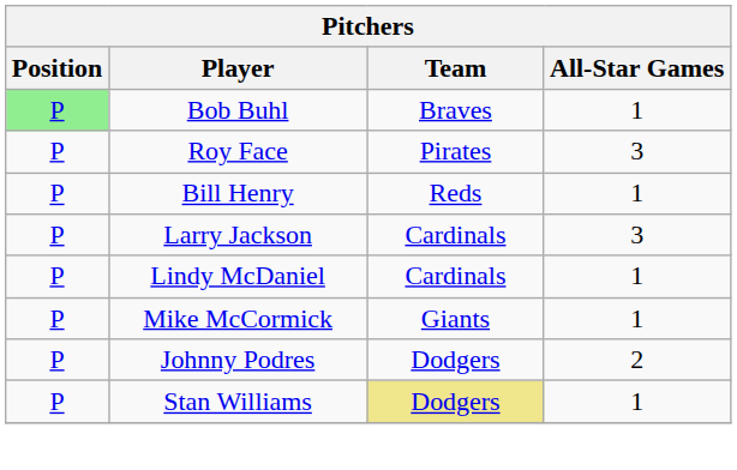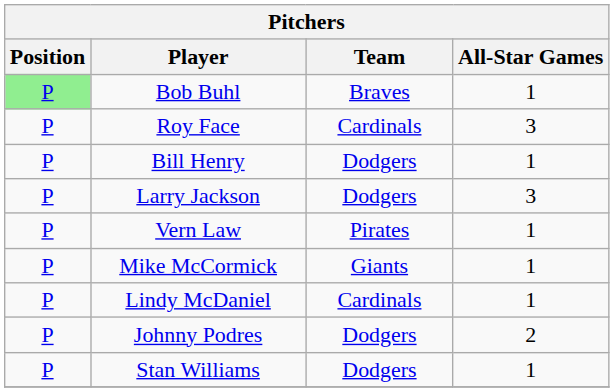 <table class="wikitable" style="font-size: 100%; text-align:right;">
 <tr>
 <th colspan="4">Pitchers</th>
 </tr>
 <tr>
 <th>Position</th>
 <th width="150">Player</th>
 <th width="100">Team</th>
 <th>All-Star Games</th>
 </tr>
 <tr>
 <td align="center" style="background: lightgreen;"><a href='#'>P</a></td>
 <td align="center"><a href='#'>Bob Buhl</a></td>
 <td align="center"><a href='#'>Braves</a></td>
 <td align="center">1</td>
 </tr>
 <tr>
 <td align="center"><a href='#'>P</a></td>
 <td align="center"><a href='#'>Roy Face</a></td>
-<td align="center"><a href='#'>Pirates</a></td>
+<td align="center"><a href='#'>Cardinals</a></td>
 <td align="center">3</td>
 </tr>
 <tr>
 <td align="center"><a href='#'>P</a></td>
 <td align="center"><a href='#'>Bill Henry</a></td>
-<td align="center"><a href='#'>Reds</a></td>
+<td align="center"><a href='#'>Dodgers</a></td>
 <td align="center">1</td>
 </tr>
 <tr>
 <td align="center"><a href='#'>P</a></td>
 <td align="center"><a href='#'>Larry Jackson</a></td>
-<td align="center"><a href='#'>Cardinals</a></td>
+<td align="center"><a href='#'>Dodgers</a></td>
 <td align="center">3</td>
 </tr>
 <tr>
 <td align="center"><a href='#'>P</a></td>
-<td align="center"><a href='#'>Lindy McDaniel</a></td>
-<td align="center"><a href='#'>Cardinals</a></td>
+<td align="center"><a href='#'>Vern Law</a></td>
+<td align="center"><a href='#'>Pirates</a></td>
 <td align="center">1</td>
 </tr>
 <tr>
 <td align="center"><a href='#'>P</a></td>
 <td align="center"><a href='#'>Mike McCormick</a></td>
 <td align="center"><a href='#'>Giants</a></td>
+<td align="center">1</td>
+</tr>
+<tr>
+<td align="center"><a href='#'>P</a></td>
+<td align="center"><a href='#'>Lindy McDaniel</a></td>
+<td align="center"><a href='#'>Cardinals</a></td>
 <td align="center">1</td>
 </tr>
 <tr>
 <td align="center"><a href='#'>P</a></td>
 <td align="center"><a href='#'>Johnny Podres</a></td>
 <td align="center"><a href='#'>Dodgers</a></td>
 <td align="center">2</td>
 </tr>
 <tr>
 <td align="center"><a href='#'>P</a></td>
 <td align="center"><a href='#'>Stan Williams</a></td>
-<td align="center" style="background: khaki;"><a href='#'>Dodgers</a></td>
+<td align="center"><a href='#'>Dodgers</a></td>
 <td align="center">1</td>
 </tr>
 <tr>
 </tr>
 </table>
